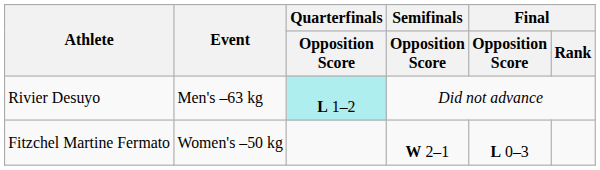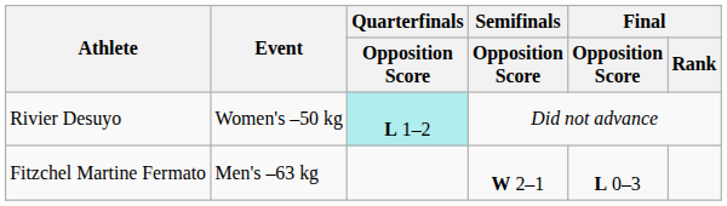 <table class="wikitable" style="font-size:90%">
 <tr>
 <th rowspan=2>Athlete</th>
 <th rowspan=2>Event</th>
 <th>Quarterfinals</th>
 <th>Semifinals</th>
 <th colspan=2>Final</th>
 </tr>
 <tr style="font-size:95">
 <th>Opposition<br>Score</th>
 <th>Opposition<br>Score</th>
 <th>Opposition<br>Score</th>
 <th>Rank</th>
 </tr>
 <tr align=center>
 <td align=left>Rivier Desuyo</td>
-<td align=left>Men's –63 kg</td>
+<td align=left>Women's –50 kg</td>
 <td style="background: paleturquoise;"><br><strong>L</strong> 1–2</td>
 <td colspan=3><em>Did not advance</em></td>
 </tr>
 <tr align=center>
 <td align=left>Fitzchel Martine Fermato</td>
-<td align=left>Women's –50 kg</td>
+<td align=left>Men's –63 kg</td>
 <td></td>
 <td><br><strong>W</strong> 2–1</td>
 <td><br><strong>L</strong> 0–3</td>
 <td></td>
 </tr>
 </table>
